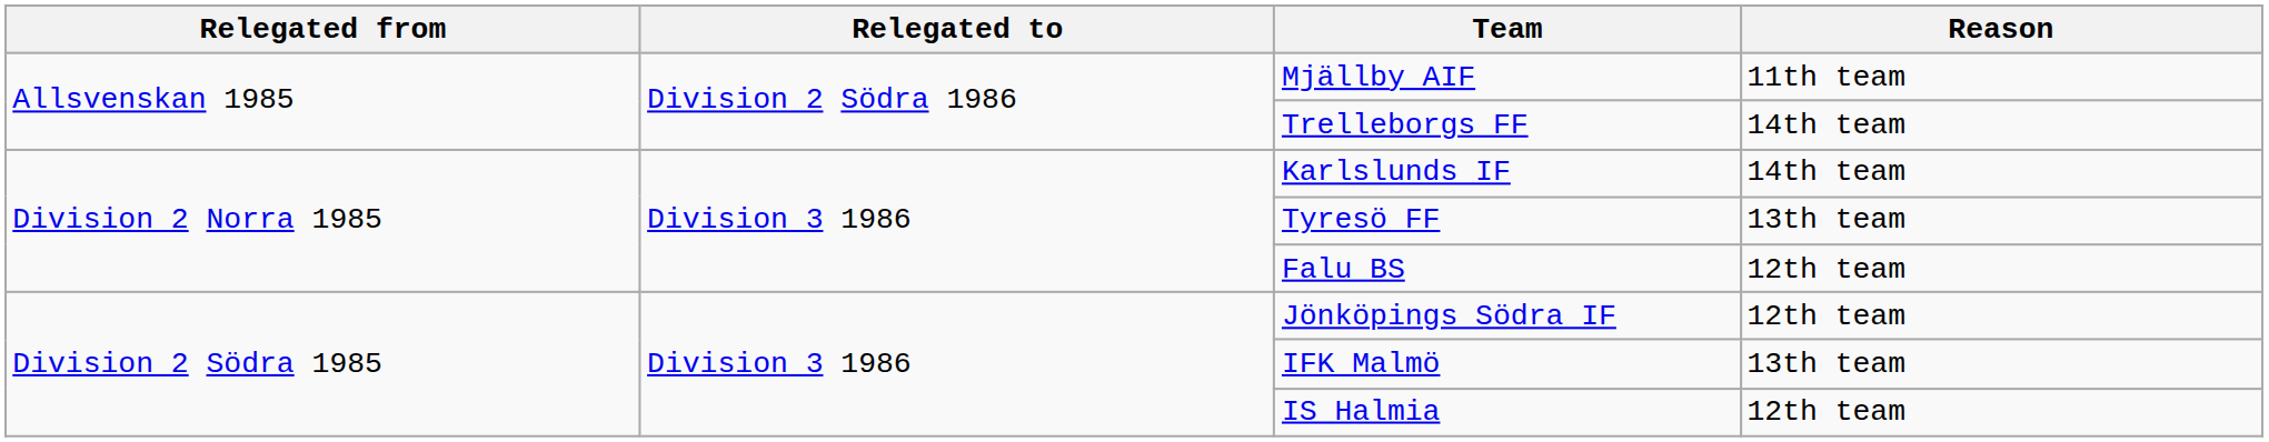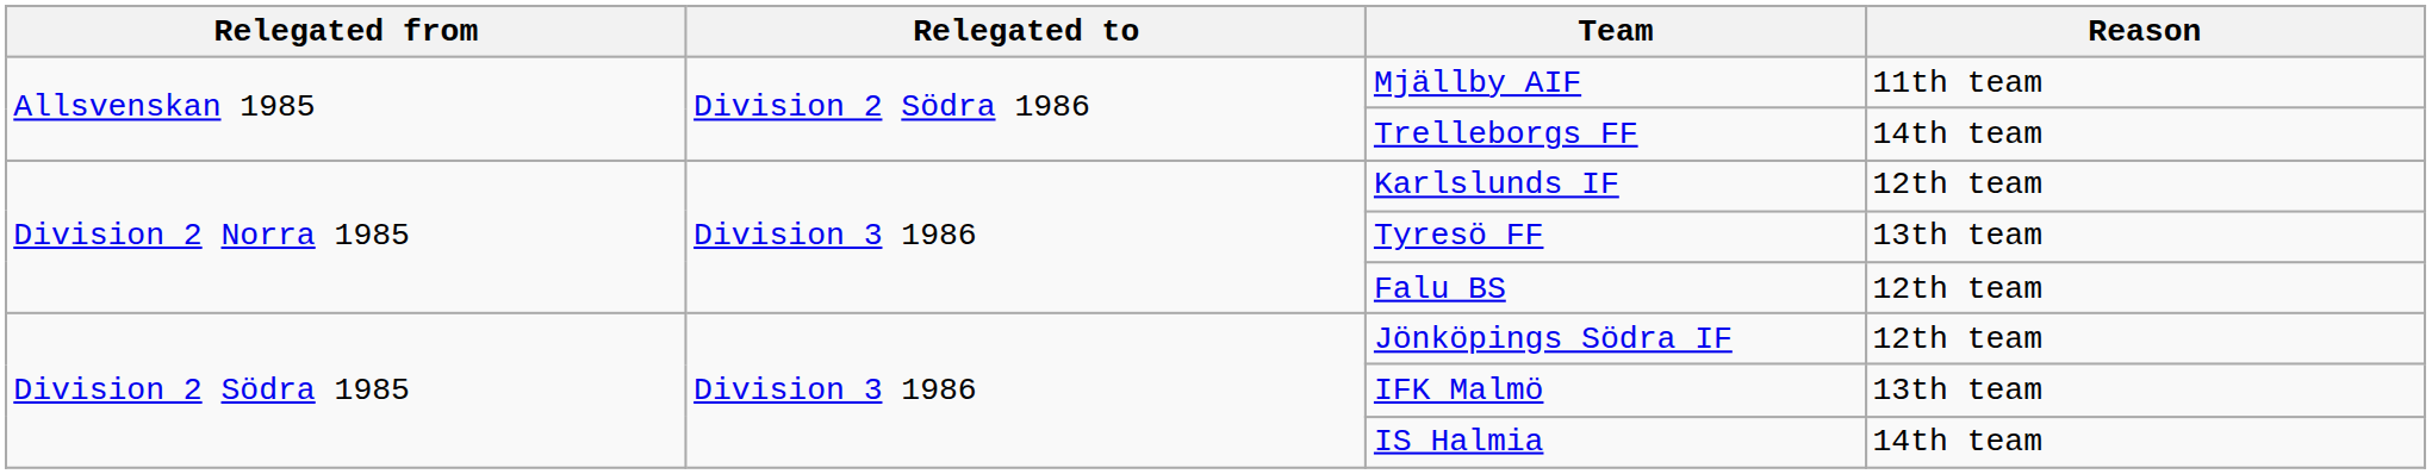 <table class="wikitable" style="text-align: left">
 <tr>
 <th style="width: 275px;">Relegated from</th>
 <th style="width: 275px;">Relegated to</th>
 <th style="width: 200px;">Team</th>
 <th style="width: 225px;">Reason</th>
 </tr>
 <tr>
 <td rowspan=2><a href='#'>Allsvenskan</a> 1985</td>
 <td rowspan=2><a href='#'>Division 2</a> <a href='#'>Södra</a> 1986</td>
 <td><a href='#'>Mjällby AIF</a></td>
 <td>11th team</td>
 </tr>
 <tr>
 <td><a href='#'>Trelleborgs FF</a></td>
 <td>14th team</td>
 </tr>
 <tr>
 <td rowspan=3><a href='#'>Division 2</a> <a href='#'>Norra</a> 1985</td>
 <td rowspan=3><a href='#'>Division 3</a> 1986</td>
 <td><a href='#'>Karlslunds IF</a></td>
-<td>14th team</td>
+<td>12th team</td>
 </tr>
 <tr>
 <td><a href='#'>Tyresö FF</a></td>
 <td>13th team</td>
 </tr>
 <tr>
 <td><a href='#'>Falu BS</a></td>
 <td>12th team</td>
 </tr>
 <tr>
 <td rowspan=3><a href='#'>Division 2</a> <a href='#'>Södra</a> 1985</td>
 <td rowspan=3><a href='#'>Division 3</a> 1986</td>
 <td><a href='#'>Jönköpings Södra IF</a></td>
 <td>12th team</td>
 </tr>
 <tr>
 <td><a href='#'>IFK Malmö</a></td>
 <td>13th team</td>
 </tr>
 <tr>
 <td><a href='#'>IS Halmia</a></td>
-<td>12th team</td>
+<td>14th team</td>
 </tr>
 </table>
